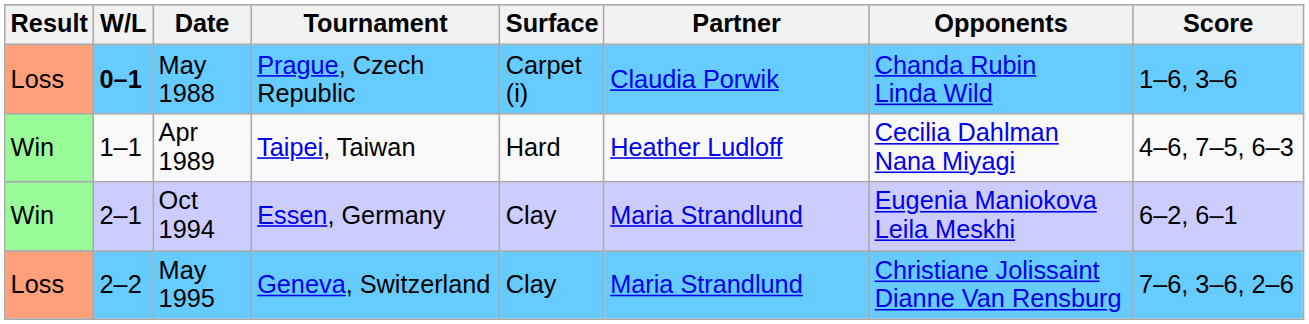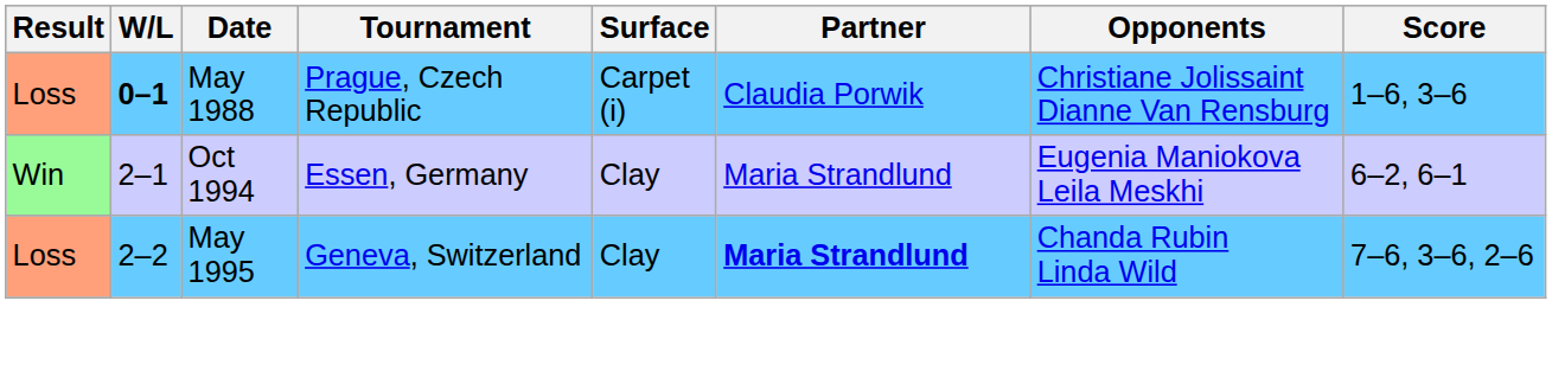 <table class="sortable wikitable">
 <tr>
 <th>Result</th>
 <th style="width:30px" class="unsortable">W/L</th>
 <th style="width:55px">Date</th>
 <th style="width:150px">Tournament</th>
 <th style="width:55px">Surface</th>
 <th style="width:160px">Partner</th>
 <th style="width:160px">Opponents</th>
 <th style="width:100px" class="unsortable">Score</th>
 </tr>
 <tr bgcolor="66CCFF">
 <td style="background:#ffa07a;">Loss</td>
 <td><strong>0–1</strong></td>
 <td>May 1988</td>
 <td><a href='#'>Prague</a>, Czech Republic</td>
 <td>Carpet (i)</td>
 <td> <a href='#'>Claudia Porwik</a></td>
-<td> <a href='#'>Chanda Rubin</a> <br>  <a href='#'>Linda Wild</a></td>
+<td> <a href='#'>Christiane Jolissaint</a> <br>  <a href='#'>Dianne Van Rensburg</a></td>
 <td>1–6, 3–6</td>
-</tr>
-<tr>
-<td style="background:#98fb98;">Win</td>
-<td>1–1</td>
-<td>Apr 1989</td>
-<td><a href='#'>Taipei</a>, Taiwan</td>
-<td>Hard</td>
-<td> <a href='#'>Heather Ludloff</a></td>
-<td> <a href='#'>Cecilia Dahlman</a> <br>  <a href='#'>Nana Miyagi</a></td>
-<td>4–6, 7–5, 6–3</td>
 </tr>
 <tr style="background:#ccf;">
 <td style="background:#98fb98;">Win</td>
 <td>2–1</td>
 <td>Oct 1994</td>
 <td><a href='#'>Essen</a>, Germany</td>
 <td>Clay</td>
 <td> <a href='#'>Maria Strandlund</a></td>
 <td> <a href='#'>Eugenia Maniokova</a> <br>  <a href='#'>Leila Meskhi</a></td>
 <td>6–2, 6–1</td>
 </tr>
 <tr bgcolor="#66CCFF">
 <td style="background:#ffa07a;">Loss</td>
 <td>2–2</td>
 <td>May 1995</td>
 <td><a href='#'>Geneva</a>, Switzerland</td>
 <td>Clay</td>
-<td> <a href='#'>Maria Strandlund</a></td>
-<td> <a href='#'>Christiane Jolissaint</a> <br>  <a href='#'>Dianne Van Rensburg</a></td>
+<td><strong> <a href='#'>Maria Strandlund</a></strong></td>
+<td> <a href='#'>Chanda Rubin</a> <br>  <a href='#'>Linda Wild</a></td>
 <td>7–6, 3–6, 2–6</td>
 </tr>
 </table>
